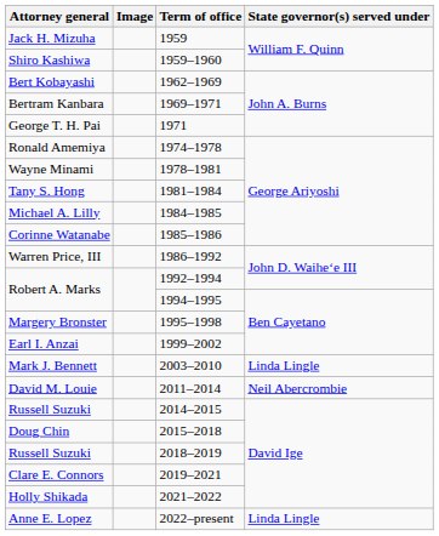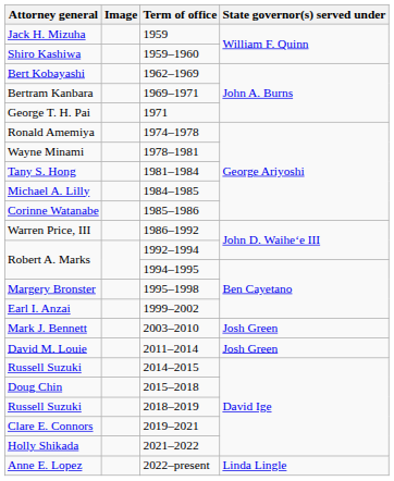 <table class="wikitable">
 <tr>
 <th>Attorney general</th>
 <th>Image</th>
 <th>Term of office</th>
 <th>State governor(s) served under</th>
 </tr>
 <tr>
 <td><a href='#'>Jack H. Mizuha</a></td>
 <td></td>
 <td>1959</td>
 <td rowspan=2><a href='#'>William F. Quinn</a></td>
 </tr>
 <tr>
 <td><a href='#'>Shiro Kashiwa</a></td>
 <td></td>
 <td>1959–1960</td>
 </tr>
 <tr>
 <td><a href='#'>Bert Kobayashi</a></td>
 <td></td>
 <td>1962–1969</td>
 <td rowspan=3><a href='#'>John A. Burns</a></td>
 </tr>
 <tr>
 <td>Bertram Kanbara</td>
 <td></td>
 <td>1969–1971</td>
 </tr>
 <tr>
 <td>George T. H. Pai</td>
 <td></td>
 <td>1971</td>
 </tr>
 <tr>
 <td>Ronald Amemiya</td>
 <td></td>
 <td>1974–1978</td>
 <td rowspan=5><a href='#'>George Ariyoshi</a></td>
 </tr>
 <tr>
 <td>Wayne Minami</td>
 <td></td>
 <td>1978–1981</td>
 </tr>
 <tr>
 <td><a href='#'>Tany S. Hong</a></td>
 <td></td>
 <td>1981–1984</td>
 </tr>
 <tr>
 <td><a href='#'>Michael A. Lilly</a></td>
 <td></td>
 <td>1984–1985</td>
 </tr>
 <tr>
 <td><a href='#'>Corinne Watanabe</a></td>
 <td></td>
 <td>1985–1986</td>
 </tr>
 <tr>
 <td>Warren Price, III</td>
 <td></td>
 <td>1986–1992</td>
 <td rowspan=2><a href='#'>John D. Waiheʻe III</a></td>
 </tr>
 <tr>
 <td rowspan=2>Robert A. Marks</td>
 <td rowspan=2></td>
 <td>1992–1994</td>
 </tr>
 <tr>
 <td>1994–1995</td>
 <td rowspan=3><a href='#'>Ben Cayetano</a></td>
 </tr>
 <tr>
 <td><a href='#'>Margery Bronster</a></td>
 <td></td>
 <td>1995–1998</td>
 </tr>
 <tr>
 <td><a href='#'>Earl I. Anzai</a></td>
 <td></td>
 <td>1999–2002</td>
 </tr>
 <tr>
 <td><a href='#'>Mark J. Bennett</a></td>
 <td></td>
 <td>2003–2010</td>
-<td><a href='#'>Linda Lingle</a></td>
+<td><a href='#'>Josh Green</a></td>
 </tr>
 <tr>
 <td><a href='#'>David M. Louie</a></td>
 <td></td>
 <td>2011–2014</td>
-<td><a href='#'>Neil Abercrombie</a></td>
+<td><a href='#'>Josh Green</a></td>
 </tr>
 <tr>
 <td><a href='#'>Russell Suzuki</a> </td>
 <td></td>
 <td>2014–2015</td>
 <td rowspan=5><a href='#'>David Ige</a></td>
 </tr>
 <tr>
 <td><a href='#'>Doug Chin</a></td>
 <td></td>
 <td>2015–2018</td>
 </tr>
 <tr>
 <td><a href='#'>Russell Suzuki</a></td>
 <td></td>
 <td>2018–2019</td>
 </tr>
 <tr>
 <td><a href='#'>Clare E. Connors</a></td>
 <td></td>
 <td>2019–2021</td>
 </tr>
 <tr>
 <td><a href='#'>Holly Shikada</a></td>
 <td></td>
 <td>2021–2022</td>
 </tr>
 <tr>
 <td><a href='#'>Anne E. Lopez</a></td>
 <td></td>
 <td>2022–present</td>
 <td><a href='#'>Linda Lingle</a></td>
 </tr>
 </table>
